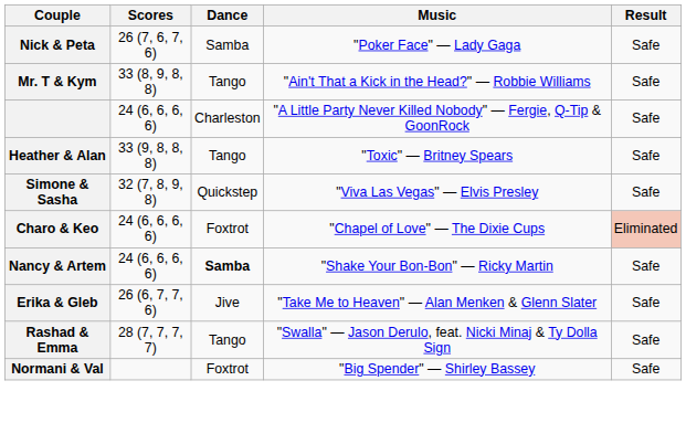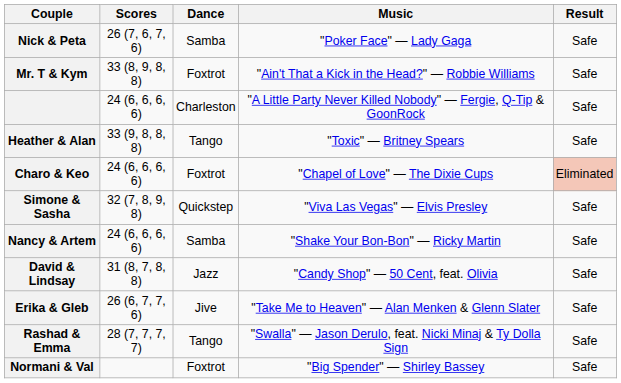 <table class="wikitable sortable" style="text-align:center; width:90%">
 <tr>
 <th scope="col">Couple</th>
 <th scope="col">Scores</th>
 <th scope="col" class="unsortable">Dance</th>
 <th scope="col" class="unsortable">Music</th>
 <th scope="col" class="unsortable">Result</th>
 </tr>
 <tr>
 <th scope="row">Nick & Peta</th>
 <td>26 (7, 6, 7, 6)</td>
 <td>Samba</td>
 <td>"<a href='#'>Poker Face</a>" — <a href='#'>Lady Gaga</a></td>
 <td>Safe</td>
 </tr>
 <tr>
 <th scope="row">Mr. T & Kym</th>
 <td>33 (8, 9, 8, 8)</td>
-<td>Tango</td>
+<td>Foxtrot</td>
 <td>"<a href='#'>Ain't That a Kick in the Head?</a>" — <a href='#'>Robbie Williams</a></td>
 <td>Safe</td>
 </tr>
 <tr>
 <th scope="row"></th>
 <td>24 (6, 6, 6, 6)</td>
 <td>Charleston</td>
 <td>"<a href='#'>A Little Party Never Killed Nobody</a>" — <a href='#'>Fergie</a>, <a href='#'>Q-Tip</a> & <a href='#'>GoonRock</a></td>
 <td>Safe</td>
 </tr>
 <tr>
 <th scope="row">Heather & Alan</th>
 <td>33 (9, 8, 8, 8)</td>
 <td>Tango</td>
 <td>"<a href='#'>Toxic</a>" — <a href='#'>Britney Spears</a></td>
 <td>Safe</td>
 </tr>
 <tr>
+<th scope="row">Charo & Keo</th>
+<td>24 (6, 6, 6, 6)</td>
+<td>Foxtrot</td>
+<td>"<a href='#'>Chapel of Love</a>" — <a href='#'>The Dixie Cups</a></td>
+<td bgcolor=f4c7b8>Eliminated</td>
+</tr>
+<tr>
 <th scope="row">Simone & Sasha</th>
 <td>32 (7, 8, 9, 8)</td>
 <td>Quickstep</td>
 <td>"<a href='#'>Viva Las Vegas</a>" — <a href='#'>Elvis Presley</a></td>
 <td>Safe</td>
 </tr>
 <tr>
-<th scope="row">Charo & Keo</th>
+<th scope="row">Nancy & Artem</th>
 <td>24 (6, 6, 6, 6)</td>
-<td>Foxtrot</td>
-<td>"<a href='#'>Chapel of Love</a>" — <a href='#'>The Dixie Cups</a></td>
-<td bgcolor=f4c7b8>Eliminated</td>
+<td>Samba</td>
+<td>"<a href='#'>Shake Your Bon-Bon</a>" — <a href='#'>Ricky Martin</a></td>
+<td>Safe</td>
 </tr>
 <tr>
-<th scope="row">Nancy & Artem</th>
-<td>24 (6, 6, 6, 6)</td>
-<td><strong>Samba</strong></td>
-<td>"<a href='#'>Shake Your Bon-Bon</a>" — <a href='#'>Ricky Martin</a></td>
+<th scope="row">David & Lindsay</th>
+<td>31 (8, 7, 8, 8)</td>
+<td>Jazz</td>
+<td>"<a href='#'>Candy Shop</a>" — <a href='#'>50 Cent</a>, feat. <a href='#'>Olivia</a></td>
 <td>Safe</td>
 </tr>
 <tr>
 <th scope="row">Erika & Gleb</th>
 <td>26 (6, 7, 7, 6)</td>
 <td>Jive</td>
 <td>"<a href='#'>Take Me to Heaven</a>" — <a href='#'>Alan Menken</a> & <a href='#'>Glenn Slater</a></td>
 <td>Safe</td>
 </tr>
 <tr>
 <th scope="row">Rashad & Emma</th>
 <td>28 (7, 7, 7, 7)</td>
 <td>Tango</td>
 <td>"<a href='#'>Swalla</a>" — <a href='#'>Jason Derulo</a>, feat. <a href='#'>Nicki Minaj</a> & <a href='#'>Ty Dolla Sign</a></td>
 <td>Safe</td>
 </tr>
 <tr>
 <th scope="row">Normani & Val</th>
 <td></td>
 <td>Foxtrot</td>
 <td>"<a href='#'>Big Spender</a>" — <a href='#'>Shirley Bassey</a></td>
 <td>Safe</td>
 </tr>
 </table>
